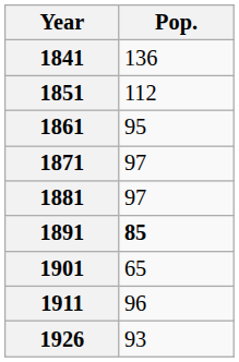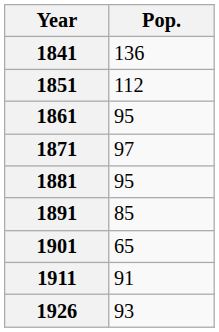 <table class="wikitable" style="margin:0; border:1px solid darkgrey;">
 <tr>
 <th style="width:75px;">Year</th>
 <th style="width:75px;">Pop.</th>
 </tr>
 <tr>
 <th>1841</th>
 <td>136  </td>
 </tr>
 <tr>
 <th>1851</th>
 <td>112  </td>
 </tr>
 <tr>
 <th>1861</th>
 <td>95 </td>
 </tr>
 <tr>
 <th>1871</th>
 <td>97 </td>
 </tr>
 <tr>
 <th>1881</th>
-<td>97 </td>
+<td>95 </td>
 </tr>
 <tr>
 <th>1891</th>
-<td><strong>85 </strong></td>
+<td>85 </td>
 </tr>
 <tr>
 <th>1901</th>
 <td>65 </td>
 </tr>
 <tr>
 <th>1911</th>
-<td>96 </td>
+<td>91 </td>
 </tr>
 <tr>
 <th>1926</th>
 <td>93 </td>
 </tr>
 </table>
